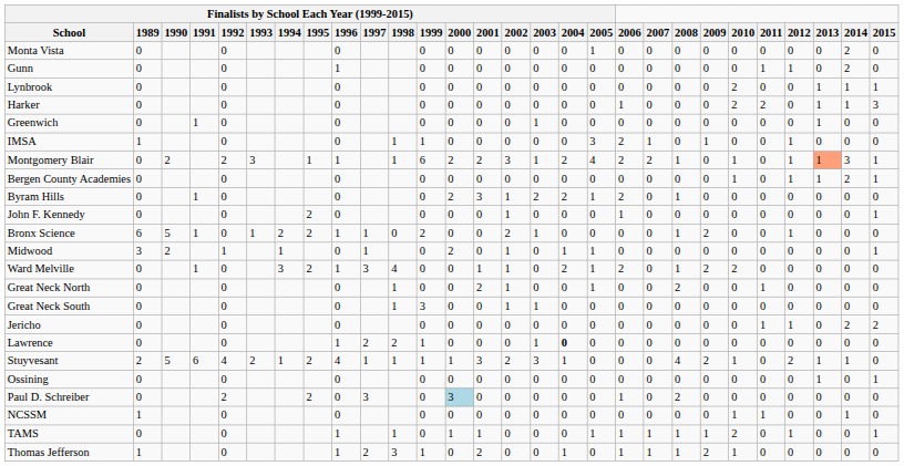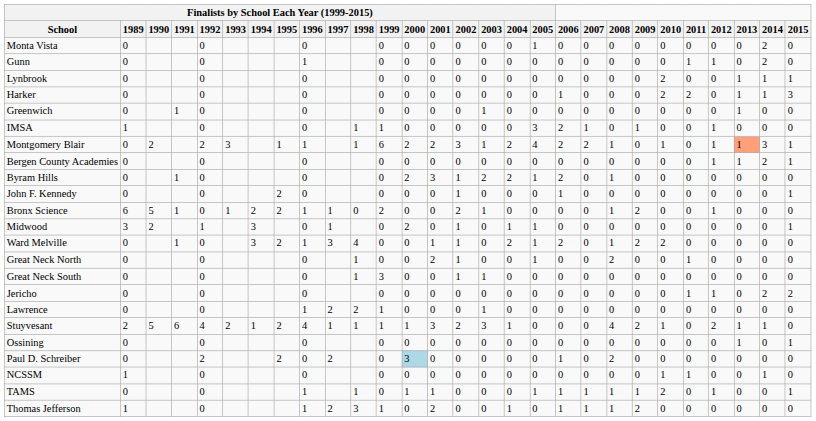 <table class="wikitable collapsible collapsed">
 <tr>
 <th colspan="18" style="text-align: center;">Finalists by School Each Year (1999-2015)</th>
 </tr>
 <tr>
 <th>School</th>
 <th>1989</th>
 <th>1990</th>
 <th>1991</th>
 <th>1992</th>
 <th>1993</th>
 <th>1994</th>
 <th>1995</th>
 <th>1996</th>
 <th>1997</th>
 <th>1998</th>
 <th>1999</th>
 <th>2000</th>
 <th>2001</th>
 <th>2002</th>
 <th>2003</th>
 <th>2004</th>
 <th>2005</th>
 <th>2006</th>
 <th>2007</th>
 <th>2008</th>
 <th>2009</th>
 <th>2010</th>
 <th>2011</th>
 <th>2012</th>
 <th>2013</th>
 <th>2014</th>
 <th>2015</th>
 </tr>
 <tr>
 <td>Monta Vista</td>
 <td>0</td>
 <td></td>
 <td></td>
 <td>0</td>
 <td></td>
 <td></td>
 <td></td>
 <td>0</td>
 <td></td>
 <td></td>
 <td>0</td>
 <td>0</td>
 <td>0</td>
 <td>0</td>
 <td>0</td>
 <td>0</td>
 <td>1</td>
 <td>0</td>
 <td>0</td>
 <td>0</td>
 <td>0</td>
 <td>0</td>
 <td>0</td>
 <td>0</td>
 <td>0</td>
 <td>2</td>
 <td>0</td>
 </tr>
 <tr>
 <td>Gunn</td>
 <td>0</td>
 <td></td>
 <td></td>
 <td>0</td>
 <td></td>
 <td></td>
 <td></td>
 <td>1</td>
 <td></td>
 <td></td>
 <td>0</td>
 <td>0</td>
 <td>0</td>
 <td>0</td>
 <td>0</td>
 <td>0</td>
 <td>0</td>
 <td>0</td>
 <td>0</td>
 <td>0</td>
 <td>0</td>
 <td>0</td>
 <td>1</td>
 <td>1</td>
 <td>0</td>
 <td>2</td>
 <td>0</td>
 </tr>
 <tr>
 <td>Lynbrook</td>
 <td>0</td>
 <td></td>
 <td></td>
 <td>0</td>
 <td></td>
 <td></td>
 <td></td>
 <td>0</td>
 <td></td>
 <td></td>
 <td>0</td>
 <td>0</td>
 <td>0</td>
 <td>0</td>
 <td>0</td>
 <td>0</td>
 <td>0</td>
 <td>0</td>
 <td>0</td>
 <td>0</td>
 <td>0</td>
 <td>2</td>
 <td>0</td>
 <td>0</td>
 <td>1</td>
 <td>1</td>
 <td>1</td>
 </tr>
 <tr>
 <td>Harker</td>
 <td>0</td>
 <td></td>
 <td></td>
 <td>0</td>
 <td></td>
 <td></td>
 <td></td>
 <td>0</td>
 <td></td>
 <td></td>
 <td>0</td>
 <td>0</td>
 <td>0</td>
 <td>0</td>
 <td>0</td>
 <td>0</td>
 <td>0</td>
 <td>1</td>
 <td>0</td>
 <td>0</td>
 <td>0</td>
 <td>2</td>
 <td>2</td>
 <td>0</td>
 <td>1</td>
 <td>1</td>
 <td>3</td>
 </tr>
 <tr>
 <td>Greenwich</td>
 <td>0</td>
 <td></td>
 <td>1</td>
 <td>0</td>
 <td></td>
 <td></td>
 <td></td>
 <td>0</td>
 <td></td>
 <td></td>
 <td>0</td>
 <td>0</td>
 <td>0</td>
 <td>0</td>
 <td>1</td>
 <td>0</td>
 <td>0</td>
 <td>0</td>
 <td>0</td>
 <td>0</td>
 <td>0</td>
 <td>0</td>
 <td>0</td>
 <td>0</td>
 <td>1</td>
 <td>0</td>
 <td>0</td>
 </tr>
 <tr>
 <td>IMSA</td>
 <td>1</td>
 <td></td>
 <td></td>
 <td>0</td>
 <td></td>
 <td></td>
 <td></td>
 <td>0</td>
 <td></td>
 <td>1</td>
 <td>1</td>
 <td>0</td>
 <td>0</td>
 <td>0</td>
 <td>0</td>
 <td>0</td>
 <td>3</td>
 <td>2</td>
 <td>1</td>
 <td>0</td>
 <td>1</td>
 <td>0</td>
 <td>0</td>
 <td>1</td>
 <td>0</td>
 <td>0</td>
 <td>0</td>
 </tr>
 <tr>
 <td>Montgomery Blair</td>
 <td>0</td>
 <td>2</td>
 <td></td>
 <td>2</td>
 <td>3</td>
 <td></td>
 <td>1</td>
 <td>1</td>
 <td></td>
 <td>1</td>
 <td>6</td>
 <td>2</td>
 <td>2</td>
 <td>3</td>
 <td>1</td>
 <td>2</td>
 <td>4</td>
 <td>2</td>
 <td>2</td>
 <td>1</td>
 <td>0</td>
 <td>1</td>
 <td>0</td>
 <td>1</td>
 <td style="background: lightsalmon;">1</td>
 <td>3</td>
 <td>1</td>
 </tr>
 <tr>
 <td>Bergen County Academies</td>
 <td>0</td>
 <td></td>
 <td></td>
 <td>0</td>
 <td></td>
 <td></td>
 <td></td>
 <td>0</td>
 <td></td>
 <td></td>
 <td>0</td>
 <td>0</td>
 <td>0</td>
 <td>0</td>
 <td>0</td>
 <td>0</td>
 <td>0</td>
 <td>0</td>
 <td>0</td>
 <td>0</td>
 <td>0</td>
-<td>1</td>
+<td>0</td>
 <td>0</td>
 <td>1</td>
 <td>1</td>
 <td>2</td>
 <td>1</td>
 </tr>
 <tr>
 <td>Byram Hills</td>
 <td>0</td>
 <td></td>
 <td>1</td>
 <td>0</td>
 <td></td>
 <td></td>
 <td></td>
 <td>0</td>
 <td></td>
 <td></td>
 <td>0</td>
 <td>2</td>
 <td>3</td>
 <td>1</td>
 <td>2</td>
 <td>2</td>
 <td>1</td>
 <td>2</td>
 <td>0</td>
 <td>1</td>
 <td>0</td>
 <td>0</td>
 <td>0</td>
 <td>0</td>
 <td>0</td>
 <td>0</td>
 <td>0</td>
 </tr>
 <tr>
 <td>John F. Kennedy</td>
 <td>0</td>
 <td></td>
 <td></td>
 <td>0</td>
 <td></td>
 <td></td>
 <td>2</td>
 <td>0</td>
 <td></td>
 <td></td>
 <td>0</td>
 <td>0</td>
 <td>0</td>
 <td>1</td>
 <td>0</td>
 <td>0</td>
 <td>0</td>
 <td>1</td>
 <td>0</td>
 <td>0</td>
 <td>0</td>
 <td>0</td>
 <td>0</td>
 <td>0</td>
 <td>0</td>
 <td>0</td>
 <td>1</td>
 </tr>
 <tr>
 <td>Bronx Science</td>
 <td>6</td>
 <td>5</td>
 <td>1</td>
 <td>0</td>
 <td>1</td>
 <td>2</td>
 <td>2</td>
 <td>1</td>
 <td>1</td>
 <td>0</td>
 <td>2</td>
 <td>0</td>
 <td>0</td>
 <td>2</td>
 <td>1</td>
 <td>0</td>
 <td>0</td>
 <td>0</td>
 <td>0</td>
 <td>1</td>
 <td>2</td>
 <td>0</td>
 <td>0</td>
 <td>1</td>
 <td>0</td>
 <td>0</td>
 <td>0</td>
 </tr>
 <tr>
 <td>Midwood</td>
 <td>3</td>
 <td>2</td>
 <td></td>
 <td>1</td>
 <td></td>
-<td>1</td>
+<td>3</td>
 <td></td>
 <td>0</td>
 <td>1</td>
 <td></td>
 <td>0</td>
 <td>2</td>
 <td>0</td>
 <td>1</td>
 <td>0</td>
 <td>1</td>
 <td>1</td>
 <td>0</td>
 <td>0</td>
 <td>0</td>
 <td>0</td>
 <td>0</td>
 <td>0</td>
 <td>0</td>
 <td>0</td>
 <td>0</td>
 <td>1</td>
 </tr>
 <tr>
 <td>Ward Melville</td>
 <td>0</td>
 <td></td>
 <td>1</td>
 <td>0</td>
 <td></td>
 <td>3</td>
 <td>2</td>
 <td>1</td>
 <td>3</td>
 <td>4</td>
 <td>0</td>
 <td>0</td>
 <td>1</td>
 <td>1</td>
 <td>0</td>
 <td>2</td>
 <td>1</td>
 <td>2</td>
 <td>0</td>
 <td>1</td>
 <td>2</td>
 <td>2</td>
 <td>0</td>
 <td>0</td>
 <td>0</td>
 <td>0</td>
 <td>0</td>
 </tr>
 <tr>
 <td>Great Neck North</td>
 <td>0</td>
 <td></td>
 <td></td>
 <td>0</td>
 <td></td>
 <td></td>
 <td></td>
 <td>0</td>
 <td></td>
 <td>1</td>
 <td>0</td>
 <td>0</td>
 <td>2</td>
 <td>1</td>
 <td>0</td>
 <td>0</td>
 <td>1</td>
 <td>0</td>
 <td>0</td>
 <td>2</td>
 <td>0</td>
 <td>0</td>
 <td>1</td>
 <td>0</td>
 <td>0</td>
 <td>0</td>
 <td>0</td>
 </tr>
 <tr>
 <td>Great Neck South</td>
 <td>0</td>
 <td></td>
 <td></td>
 <td>0</td>
 <td></td>
 <td></td>
 <td></td>
 <td>0</td>
 <td></td>
 <td>1</td>
 <td>3</td>
 <td>0</td>
 <td>0</td>
 <td>1</td>
 <td>1</td>
 <td>0</td>
 <td>0</td>
 <td>0</td>
 <td>0</td>
 <td>0</td>
 <td>0</td>
 <td>0</td>
 <td>0</td>
 <td>0</td>
 <td>0</td>
 <td>0</td>
 <td>0</td>
 </tr>
 <tr>
 <td>Jericho</td>
 <td>0</td>
 <td></td>
 <td></td>
 <td>0</td>
 <td></td>
 <td></td>
 <td></td>
 <td>0</td>
 <td></td>
 <td></td>
 <td>0</td>
 <td>0</td>
 <td>0</td>
 <td>0</td>
 <td>0</td>
 <td>0</td>
 <td>0</td>
 <td>0</td>
 <td>0</td>
 <td>0</td>
 <td>0</td>
 <td>0</td>
 <td>1</td>
 <td>1</td>
 <td>0</td>
 <td>2</td>
 <td>2</td>
 </tr>
 <tr>
 <td>Lawrence</td>
 <td>0</td>
 <td></td>
 <td></td>
 <td>0</td>
 <td></td>
 <td></td>
 <td></td>
 <td>1</td>
 <td>2</td>
 <td>2</td>
 <td>1</td>
 <td>0</td>
 <td>0</td>
 <td>0</td>
 <td>1</td>
-<td><strong>0</strong></td>
+<td>0</td>
 <td>0</td>
 <td>0</td>
 <td>0</td>
 <td>0</td>
 <td>0</td>
 <td>0</td>
 <td>0</td>
 <td>0</td>
 <td>0</td>
 <td>0</td>
 <td>0</td>
 </tr>
 <tr>
 <td>Stuyvesant</td>
 <td>2</td>
 <td>5</td>
 <td>6</td>
 <td>4</td>
 <td>2</td>
 <td>1</td>
 <td>2</td>
 <td>4</td>
 <td>1</td>
 <td>1</td>
 <td>1</td>
 <td>1</td>
 <td>3</td>
 <td>2</td>
 <td>3</td>
 <td>1</td>
 <td>0</td>
 <td>0</td>
 <td>0</td>
 <td>4</td>
 <td>2</td>
 <td>1</td>
 <td>0</td>
 <td>2</td>
 <td>1</td>
 <td>1</td>
 <td>0</td>
 </tr>
 <tr>
 <td>Ossining</td>
 <td>0</td>
 <td></td>
 <td></td>
 <td>0</td>
 <td></td>
 <td></td>
 <td></td>
 <td>0</td>
 <td></td>
 <td></td>
 <td>0</td>
 <td>0</td>
 <td>0</td>
 <td>0</td>
 <td>0</td>
 <td>0</td>
 <td>0</td>
 <td>0</td>
 <td>0</td>
 <td>0</td>
 <td>0</td>
 <td>0</td>
 <td>0</td>
 <td>0</td>
 <td>1</td>
 <td>0</td>
 <td>1</td>
 </tr>
 <tr>
 <td>Paul D. Schreiber</td>
 <td>0</td>
 <td></td>
 <td></td>
 <td>2</td>
 <td></td>
 <td></td>
 <td>2</td>
 <td>0</td>
-<td>3</td>
+<td>2</td>
 <td></td>
 <td>0</td>
 <td style="background: lightblue;">3</td>
 <td>0</td>
 <td>0</td>
 <td>0</td>
 <td>0</td>
 <td>0</td>
 <td>1</td>
 <td>0</td>
 <td>2</td>
 <td>0</td>
 <td>0</td>
 <td>0</td>
 <td>0</td>
 <td>0</td>
 <td>0</td>
 <td>0</td>
 </tr>
 <tr>
 <td>NCSSM</td>
 <td>1</td>
 <td></td>
 <td></td>
 <td>0</td>
 <td></td>
 <td></td>
 <td></td>
 <td>0</td>
 <td></td>
 <td></td>
 <td>0</td>
 <td>0</td>
 <td>0</td>
 <td>0</td>
 <td>0</td>
 <td>0</td>
 <td>0</td>
 <td>0</td>
 <td>0</td>
 <td>0</td>
 <td>0</td>
 <td>1</td>
 <td>1</td>
 <td>0</td>
 <td>0</td>
 <td>1</td>
 <td>0</td>
 </tr>
 <tr>
 <td>TAMS</td>
 <td>0</td>
 <td></td>
 <td></td>
 <td>0</td>
 <td></td>
 <td></td>
 <td></td>
 <td>1</td>
 <td></td>
 <td>1</td>
 <td>0</td>
 <td>1</td>
 <td>1</td>
 <td>0</td>
 <td>0</td>
 <td>0</td>
 <td>1</td>
 <td>1</td>
 <td>1</td>
 <td>1</td>
 <td>1</td>
 <td>2</td>
 <td>0</td>
 <td>1</td>
 <td>0</td>
 <td>0</td>
 <td>1</td>
 </tr>
 <tr>
 <td>Thomas Jefferson</td>
 <td>1</td>
 <td></td>
 <td></td>
 <td>0</td>
 <td></td>
 <td></td>
 <td></td>
 <td>1</td>
 <td>2</td>
 <td>3</td>
 <td>1</td>
 <td>0</td>
 <td>2</td>
 <td>0</td>
 <td>0</td>
 <td>1</td>
 <td>0</td>
 <td>1</td>
 <td>1</td>
 <td>1</td>
 <td>2</td>
-<td>1</td>
+<td>0</td>
 <td>0</td>
 <td>0</td>
 <td>0</td>
 <td>0</td>
 <td>0</td>
 </tr>
 </table>
